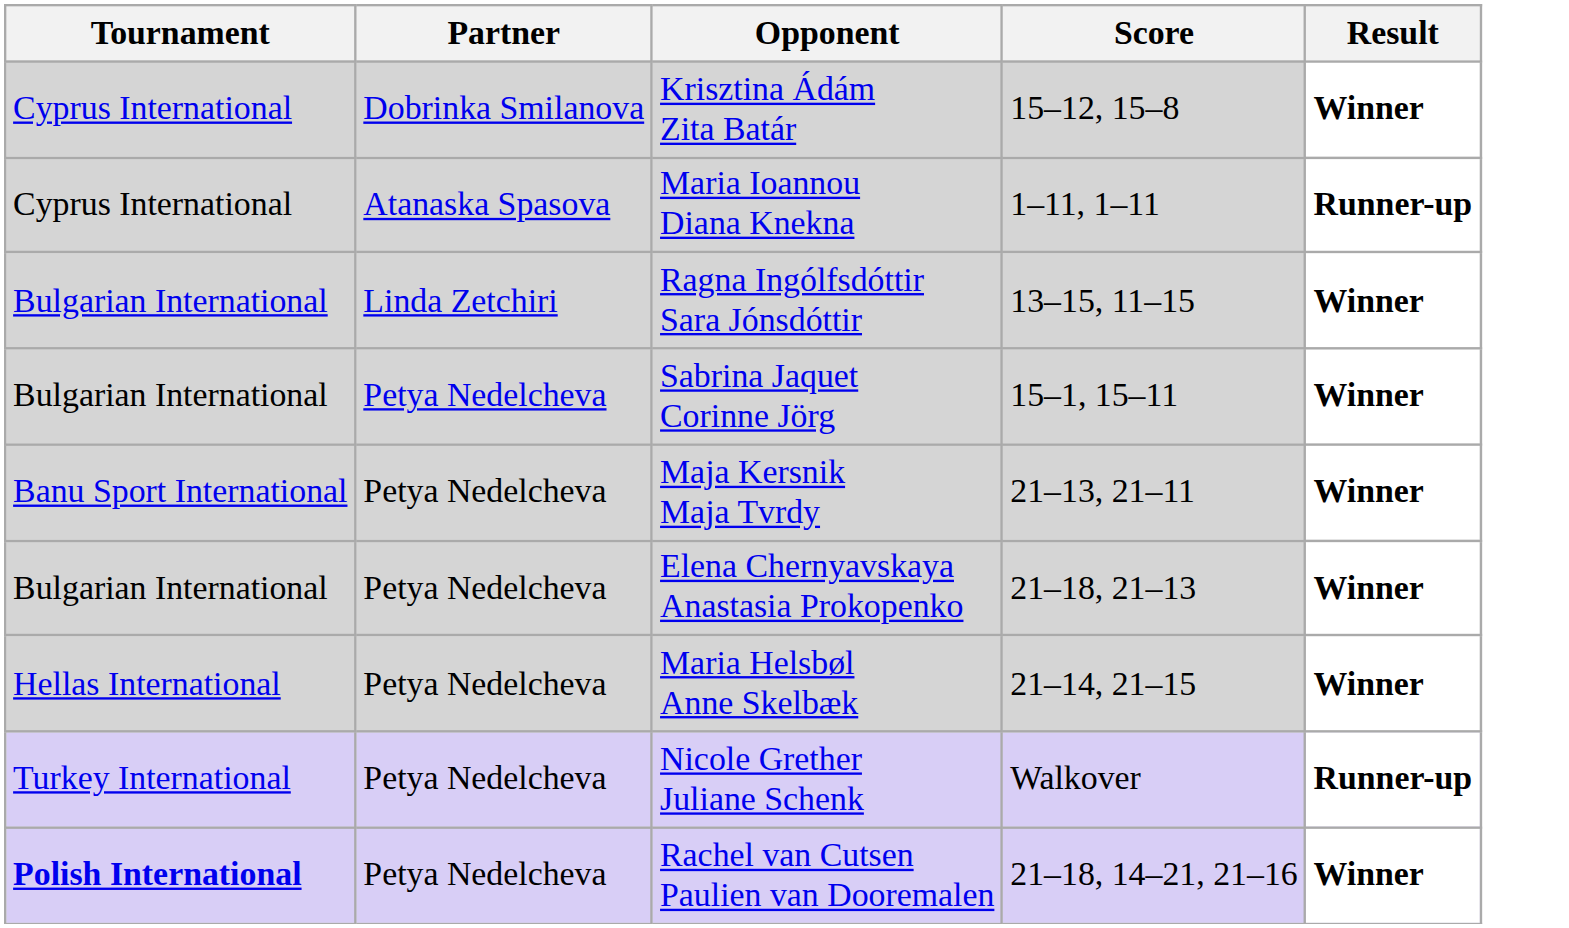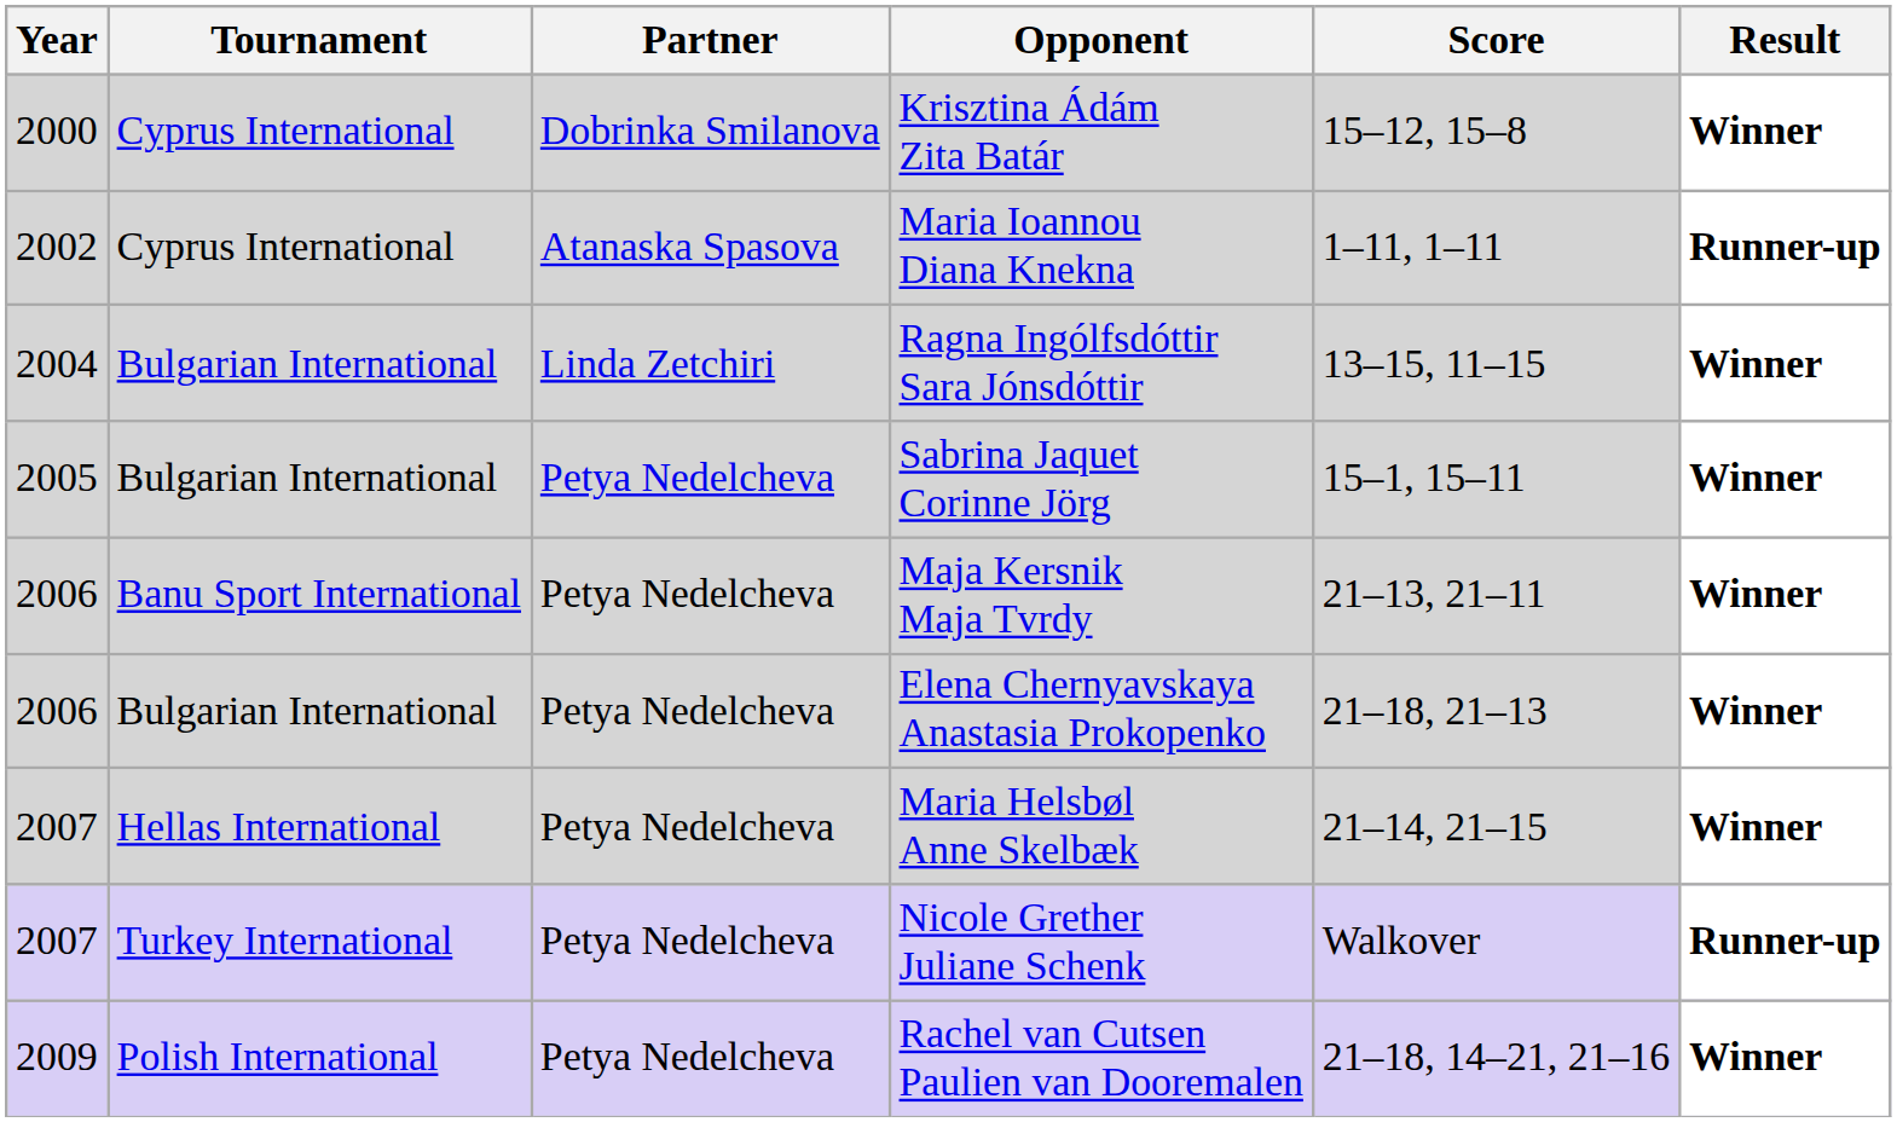 <table class="sortable wikitable" style="font-size: 90%;">
 <tr>
+<th>Year</th>
 <th>Tournament</th>
 <th>Partner</th>
 <th>Opponent</th>
 <th>Score</th>
 <th>Result</th>
 </tr>
 <tr style="background:#D5D5D5">
+<td align="center">2000</td>
 <td align="left"><a href='#'>Cyprus International</a></td>
 <td align="left"> <a href='#'>Dobrinka Smilanova</a></td>
 <td align="left"> <a href='#'>Krisztina Ádám</a> <br>  <a href='#'>Zita Batár</a></td>
 <td align="left">15–12, 15–8</td>
 <td style="text-align:left; background:white"> <strong>Winner</strong></td>
 </tr>
 <tr style="background:#D5D5D5">
+<td align="center">2002</td>
 <td align="left">Cyprus International</td>
 <td align="left"> <a href='#'>Atanaska Spasova</a></td>
 <td align="left"> <a href='#'>Maria Ioannou</a> <br>  <a href='#'>Diana Knekna</a></td>
 <td align="left">1–11, 1–11</td>
 <td style="text-align:left; background:white"> <strong>Runner-up</strong></td>
 </tr>
 <tr style="background:#D5D5D5">
+<td align="center">2004</td>
 <td align="left"><a href='#'>Bulgarian International</a></td>
 <td align="left"> <a href='#'>Linda Zetchiri</a></td>
 <td align="left"> <a href='#'>Ragna Ingólfsdóttir</a> <br>  <a href='#'>Sara Jónsdóttir</a></td>
 <td align="left">13–15, 11–15</td>
 <td style="text-align:left; background:white"> <strong>Winner</strong></td>
 </tr>
 <tr style="background:#D5D5D5">
+<td align="center">2005</td>
 <td align="left">Bulgarian International</td>
 <td align="left"> <a href='#'>Petya Nedelcheva</a></td>
 <td align="left"> <a href='#'>Sabrina Jaquet</a> <br>  <a href='#'>Corinne Jörg</a></td>
 <td align="left">15–1, 15–11</td>
 <td style="text-align:left; background:white"> <strong>Winner</strong></td>
 </tr>
 <tr style="background:#D5D5D5">
+<td align="center">2006</td>
 <td align="left"><a href='#'>Banu Sport International</a></td>
 <td align="left"> Petya Nedelcheva</td>
 <td align="left"> <a href='#'>Maja Kersnik</a> <br>  <a href='#'>Maja Tvrdy</a></td>
 <td align="left">21–13, 21–11</td>
 <td style="text-align:left; background:white"> <strong>Winner</strong></td>
 </tr>
 <tr style="background:#D5D5D5">
+<td align="center">2006</td>
 <td align="left">Bulgarian International</td>
 <td align="left"> Petya Nedelcheva</td>
 <td align="left"> <a href='#'>Elena Chernyavskaya</a> <br>  <a href='#'>Anastasia Prokopenko</a></td>
 <td align="left">21–18, 21–13</td>
 <td style="text-align:left; background:white"> <strong>Winner</strong></td>
 </tr>
 <tr style="background:#D5D5D5">
+<td align="center">2007</td>
 <td align="left"><a href='#'>Hellas International</a></td>
 <td align="left"> Petya Nedelcheva</td>
 <td align="left"> <a href='#'>Maria Helsbøl</a> <br>  <a href='#'>Anne Skelbæk</a></td>
 <td align="left">21–14, 21–15</td>
 <td style="text-align:left; background:white"> <strong>Winner</strong></td>
 </tr>
 <tr style="background:#D8CEF6">
+<td align="center">2007</td>
 <td align="left"><a href='#'>Turkey International</a></td>
 <td align="left"> Petya Nedelcheva</td>
 <td align="left"> <a href='#'>Nicole Grether</a> <br>  <a href='#'>Juliane Schenk</a></td>
 <td align="left">Walkover</td>
 <td style="text-align:left; background:white"> <strong>Runner-up</strong></td>
 </tr>
 <tr style="background:#D8CEF6">
-<td align="left"><strong><a href='#'>Polish International</a></strong></td>
+<td align="center">2009</td>
+<td align="left"><a href='#'>Polish International</a></td>
 <td align="left"> Petya Nedelcheva</td>
 <td align="left"> <a href='#'>Rachel van Cutsen</a> <br>  <a href='#'>Paulien van Dooremalen</a></td>
 <td align="left">21–18, 14–21, 21–16</td>
 <td style="text-align:left; background:white"> <strong>Winner</strong></td>
 </tr>
 </table>
